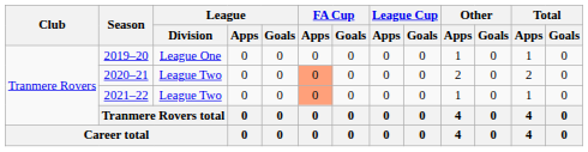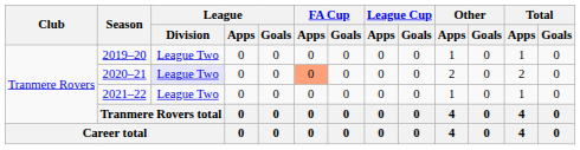 <table class="wikitable" style="text-align:center">
 <tr>
 <th rowspan="2">Club</th>
 <th rowspan="2">Season</th>
 <th colspan="3">League</th>
 <th colspan="2"><a href='#'>FA Cup</a></th>
 <th colspan="2"><a href='#'>League Cup</a></th>
 <th colspan="2">Other</th>
 <th colspan="2">Total</th>
 </tr>
 <tr>
 <th>Division</th>
 <th>Apps</th>
 <th>Goals</th>
 <th>Apps</th>
 <th>Goals</th>
 <th>Apps</th>
 <th>Goals</th>
 <th>Apps</th>
 <th>Goals</th>
 <th>Apps</th>
 <th>Goals</th>
 </tr>
 <tr>
 <td rowspan="4"><a href='#'>Tranmere Rovers</a></td>
 <td><a href='#'>2019–20</a></td>
-<td><a href='#'>League One</a></td>
+<td><a href='#'>League Two</a></td>
 <td>0</td>
 <td>0</td>
 <td>0</td>
 <td>0</td>
 <td>0</td>
 <td>0</td>
 <td>1</td>
 <td>0</td>
 <td>1</td>
 <td>0</td>
 </tr>
 <tr>
 <td><a href='#'>2020–21</a></td>
-<td><a href='#'>League Two</a></td>
+<td style="background: lavender;"><a href='#'>League Two</a></td>
 <td>0</td>
 <td>0</td>
 <td style="background: lightsalmon;">0</td>
 <td>0</td>
 <td>0</td>
 <td>0</td>
 <td>2</td>
 <td>0</td>
 <td>2</td>
 <td>0</td>
 </tr>
 <tr>
 <td><a href='#'>2021–22</a></td>
 <td><a href='#'>League Two</a></td>
 <td>0</td>
 <td>0</td>
-<td style="background: lightsalmon;">0</td>
+<td>0</td>
 <td>0</td>
 <td>0</td>
 <td>0</td>
 <td>1</td>
 <td>0</td>
 <td>1</td>
 <td>0</td>
 </tr>
 <tr>
 <th colspan="2">Tranmere Rovers total</th>
 <th>0</th>
 <th>0</th>
 <th>0</th>
 <th>0</th>
 <th>0</th>
 <th>0</th>
 <th>4</th>
 <th>0</th>
 <th>4</th>
 <th>0</th>
 </tr>
 <tr>
 <th colspan="3">Career total</th>
 <th>0</th>
 <th>0</th>
 <th>0</th>
 <th>0</th>
 <th>0</th>
 <th>0</th>
 <th>4</th>
 <th>0</th>
 <th>4</th>
 <th>0</th>
 </tr>
 </table>
